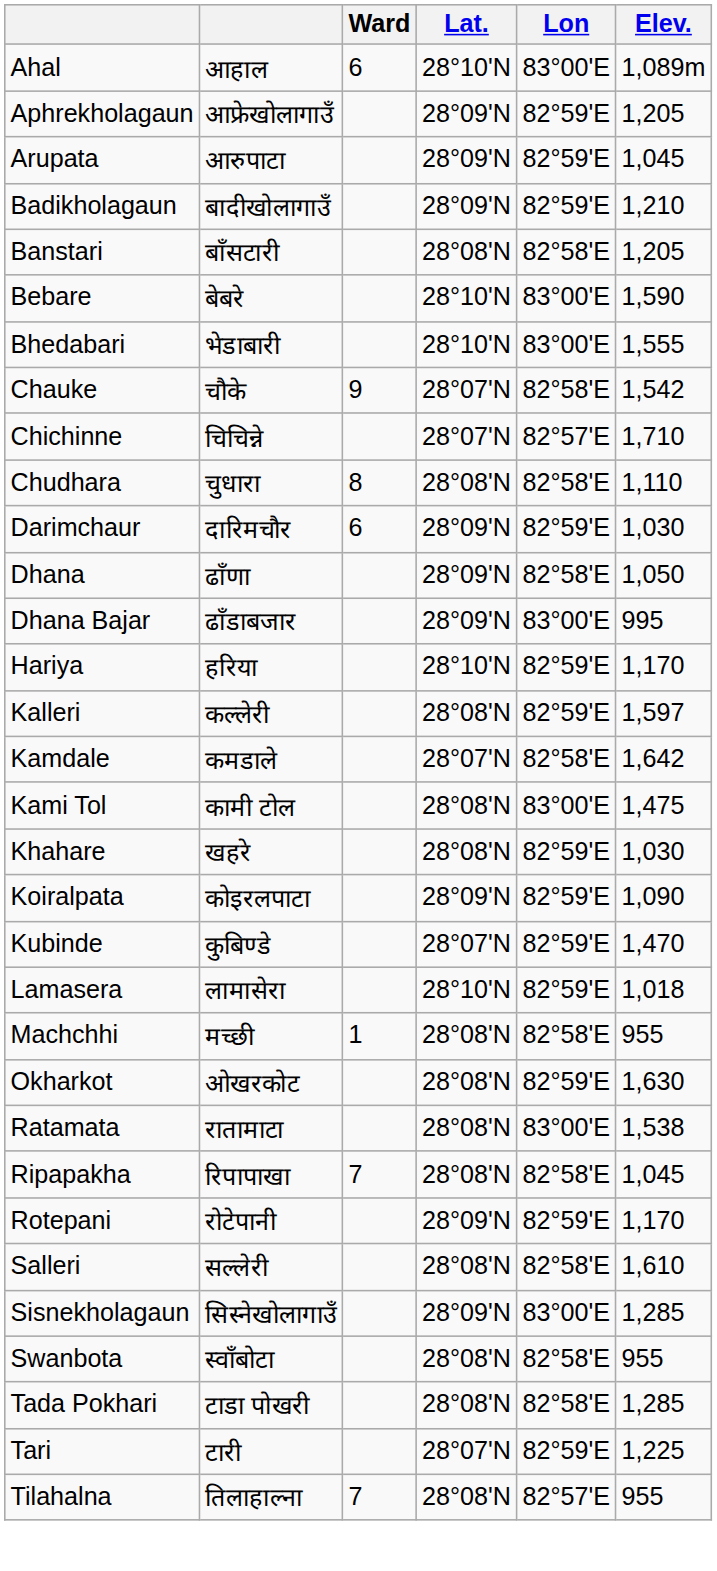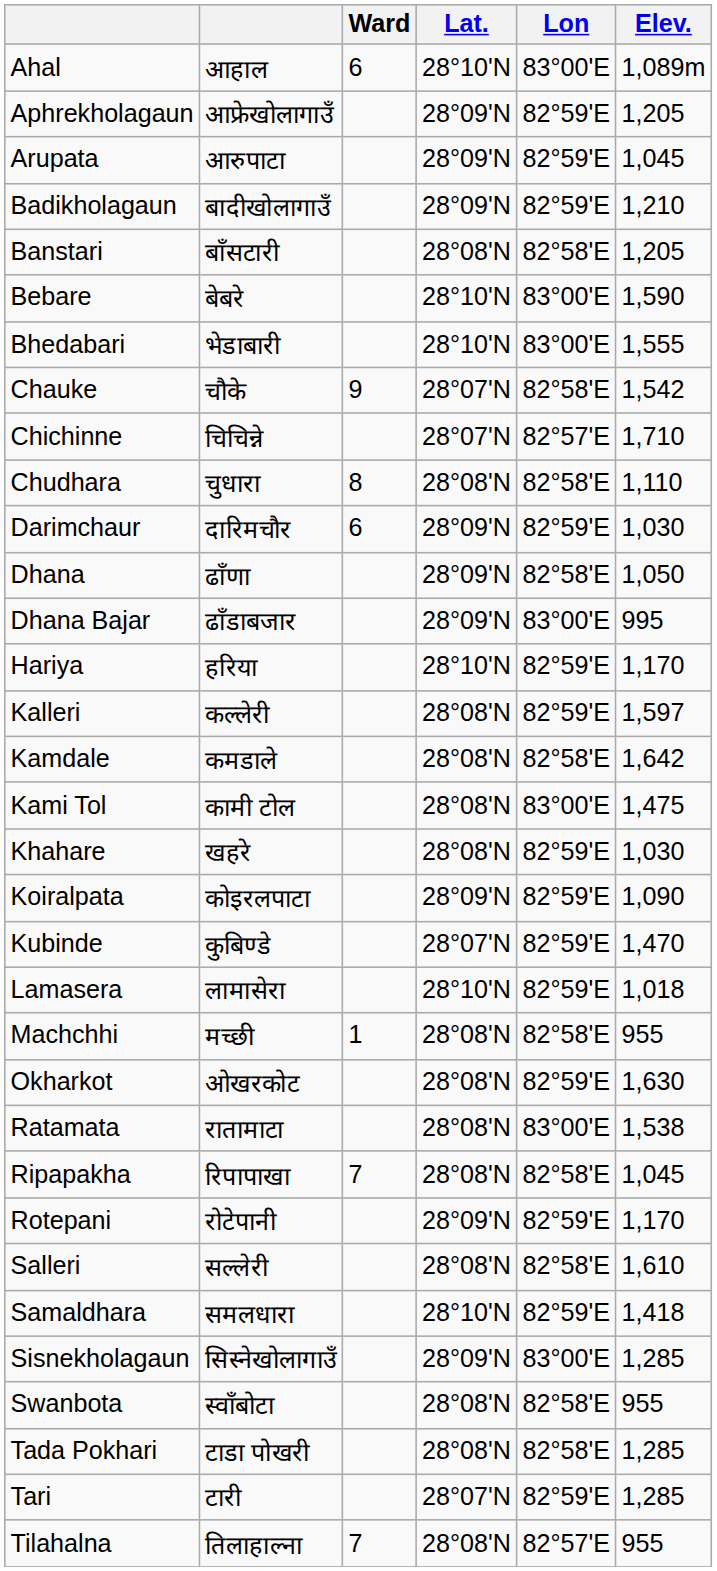 <table class="wikitable">
 <tr>
 <th></th>
 <th></th>
 <th>Ward</th>
 <th><a href='#'>Lat.</a></th>
 <th><a href='#'>Lon</a></th>
 <th><a href='#'>Elev.</a></th>
 </tr>
 <tr>
 <td>Ahal</td>
 <td>आहाल</td>
 <td>6</td>
 <td>28°10'N</td>
 <td>83°00'E</td>
 <td>1,089m</td>
 </tr>
 <tr>
 <td>Aphrekholagaun</td>
 <td>आफ्रेखोलागाउँ</td>
 <td></td>
 <td>28°09'N</td>
 <td>82°59'E</td>
 <td>1,205</td>
 </tr>
 <tr>
 <td>Arupata</td>
 <td>आरुपाटा</td>
 <td></td>
 <td>28°09'N</td>
 <td>82°59'E</td>
 <td>1,045</td>
 </tr>
 <tr>
 <td>Badikholagaun</td>
 <td>बादीखोलागाउँ</td>
 <td></td>
 <td>28°09'N</td>
 <td>82°59'E</td>
 <td>1,210</td>
 </tr>
 <tr>
 <td>Banstari</td>
 <td>बाँसटारी</td>
 <td></td>
 <td>28°08'N</td>
 <td>82°58'E</td>
 <td>1,205</td>
 </tr>
 <tr>
 <td>Bebare</td>
 <td>बेबरे</td>
 <td></td>
 <td>28°10'N</td>
 <td>83°00'E</td>
 <td>1,590</td>
 </tr>
 <tr>
 <td>Bhedabari</td>
 <td>भेडाबारी</td>
 <td></td>
 <td>28°10'N</td>
 <td>83°00'E</td>
 <td>1,555</td>
 </tr>
 <tr>
 <td>Chauke</td>
 <td>चौके</td>
 <td>9</td>
 <td>28°07'N</td>
 <td>82°58'E</td>
 <td>1,542</td>
 </tr>
 <tr>
 <td>Chichinne</td>
 <td>चिचिन्ने</td>
 <td></td>
 <td>28°07'N</td>
 <td>82°57'E</td>
 <td>1,710</td>
 </tr>
 <tr>
 <td>Chudhara</td>
 <td>चुधारा</td>
 <td>8</td>
 <td>28°08'N</td>
 <td>82°58'E</td>
 <td>1,110</td>
 </tr>
 <tr>
 <td>Darimchaur</td>
 <td>दारिमचौर</td>
 <td>6</td>
 <td>28°09'N</td>
 <td>82°59'E</td>
 <td>1,030</td>
 </tr>
 <tr>
 <td>Dhana</td>
 <td>ढाँणा</td>
 <td></td>
 <td>28°09'N</td>
 <td>82°58'E</td>
 <td>1,050</td>
 </tr>
 <tr>
 <td>Dhana Bajar</td>
 <td>ढाँडाबजार</td>
 <td></td>
 <td>28°09'N</td>
 <td>83°00'E</td>
 <td> 995</td>
 </tr>
 <tr>
 <td>Hariya</td>
 <td>हरिया</td>
 <td></td>
 <td>28°10'N</td>
 <td>82°59'E</td>
 <td>1,170</td>
 </tr>
 <tr>
 <td>Kalleri</td>
 <td>कल्लेरी</td>
 <td></td>
 <td>28°08'N</td>
 <td>82°59'E</td>
 <td>1,597</td>
 </tr>
 <tr>
 <td>Kamdale</td>
 <td>कमडाले</td>
 <td></td>
-<td>28°07'N</td>
+<td>28°08'N</td>
 <td>82°58'E</td>
 <td>1,642</td>
 </tr>
 <tr>
 <td>Kami Tol</td>
 <td>कामी टोल</td>
 <td></td>
 <td>28°08'N</td>
 <td>83°00'E</td>
 <td>1,475</td>
 </tr>
 <tr>
 <td>Khahare</td>
 <td>खहरे</td>
 <td></td>
 <td>28°08'N</td>
 <td>82°59'E</td>
 <td>1,030</td>
 </tr>
 <tr>
 <td>Koiralpata</td>
 <td>कोइरलपाटा</td>
 <td></td>
 <td>28°09'N</td>
 <td>82°59'E</td>
 <td>1,090</td>
 </tr>
 <tr>
 <td>Kubinde</td>
 <td>कुबिण्डे</td>
 <td></td>
 <td>28°07'N</td>
 <td>82°59'E</td>
 <td>1,470</td>
 </tr>
 <tr>
 <td>Lamasera</td>
 <td>लामासेरा</td>
 <td></td>
 <td>28°10'N</td>
 <td>82°59'E</td>
 <td>1,018</td>
 </tr>
 <tr>
 <td>Machchhi</td>
 <td>मच्छी</td>
 <td>1</td>
 <td>28°08'N</td>
 <td>82°58'E</td>
 <td> 955</td>
 </tr>
 <tr>
 <td>Okharkot</td>
 <td>ओखरकोट</td>
 <td></td>
 <td>28°08'N</td>
 <td>82°59'E</td>
 <td>1,630</td>
 </tr>
 <tr>
 <td>Ratamata</td>
 <td>रातामाटा</td>
 <td></td>
 <td>28°08'N</td>
 <td>83°00'E</td>
 <td>1,538</td>
 </tr>
 <tr>
 <td>Ripapakha</td>
 <td>रिपापाखा</td>
 <td>7</td>
 <td>28°08'N</td>
 <td>82°58'E</td>
 <td>1,045</td>
 </tr>
 <tr>
 <td>Rotepani</td>
 <td>रोटेपानी</td>
 <td></td>
 <td>28°09'N</td>
 <td>82°59'E</td>
 <td>1,170</td>
 </tr>
 <tr>
 <td>Salleri</td>
 <td>सल्लेरी</td>
 <td></td>
 <td>28°08'N</td>
 <td>82°58'E</td>
 <td>1,610</td>
 </tr>
 <tr>
+<td>Samaldhara</td>
+<td>समलधारा</td>
+<td></td>
+<td>28°10'N</td>
+<td>82°59'E</td>
+<td>1,418</td>
+</tr>
+<tr>
 <td>Sisnekholagaun</td>
 <td>सिस्नेखोलागाउँ</td>
 <td></td>
 <td>28°09'N</td>
 <td>83°00'E</td>
 <td>1,285</td>
 </tr>
 <tr>
 <td>Swanbota</td>
 <td>स्वाँबोटा</td>
 <td></td>
 <td>28°08'N</td>
 <td>82°58'E</td>
 <td> 955</td>
 </tr>
 <tr>
 <td>Tada Pokhari</td>
 <td>टाडा पोखरी</td>
 <td></td>
 <td>28°08'N</td>
 <td>82°58'E</td>
 <td>1,285</td>
 </tr>
 <tr>
 <td>Tari</td>
 <td>टारी</td>
 <td></td>
 <td>28°07'N</td>
 <td>82°59'E</td>
-<td>1,225</td>
+<td>1,285</td>
 </tr>
 <tr>
 <td>Tilahalna</td>
 <td>तिलाहाल्ना</td>
 <td>7</td>
 <td>28°08'N</td>
 <td>82°57'E</td>
 <td> 955</td>
 </tr>
 </table>
